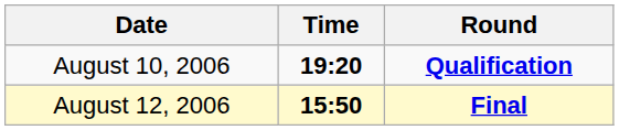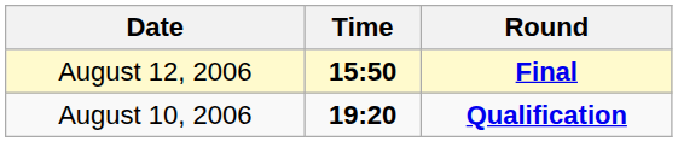 <table class="wikitable" style=" text-align:center; font-size:110%;" width="35%">
 <tr>
 <th>Date</th>
 <th>Time</th>
 <th>Round</th>
 </tr>
+<tr style=background:lemonchiffon>
+<td>August 12, 2006</td>
+<td><strong>15:50</strong></td>
+<td><strong><a href='#'>Final</a></strong></td>
+</tr>
 <tr>
 <td>August 10, 2006</td>
 <td><strong>19:20</strong></td>
 <td><strong><a href='#'>Qualification</a></strong></td>
 </tr>
-<tr style=background:lemonchiffon>
-<td>August 12, 2006</td>
-<td><strong>15:50</strong></td>
-<td><strong><a href='#'>Final</a></strong></td>
-</tr>
 </table>
